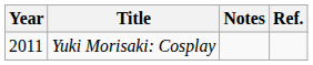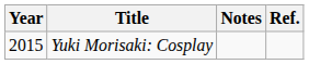 <table class="wikitable">
 <tr>
 <th>Year</th>
 <th>Title</th>
 <th>Notes</th>
 <th>Ref.</th>
 </tr>
 <tr>
-<td>2011</td>
+<td>2015</td>
 <td><em>Yuki Morisaki: Cosplay</em></td>
 <td></td>
 <td></td>
 </tr>
 </table>
